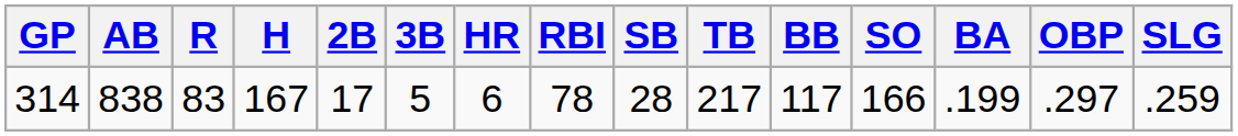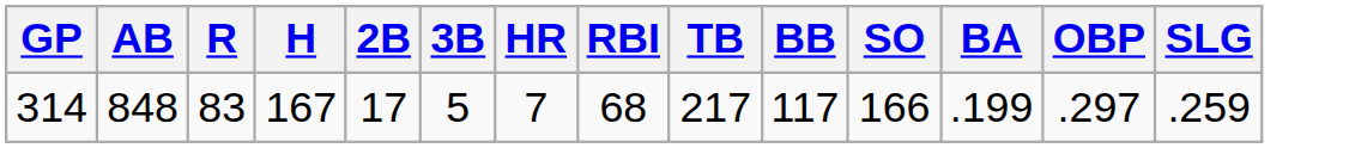 <table class="wikitable">
 <tr>
 <th><a href='#'>GP</a></th>
 <th><a href='#'>AB</a></th>
 <th><a href='#'>R</a></th>
 <th><a href='#'>H</a></th>
 <th><a href='#'>2B</a></th>
 <th><a href='#'>3B</a></th>
 <th><a href='#'>HR</a></th>
 <th><a href='#'>RBI</a></th>
-<th><a href='#'>SB</a></th>
 <th><a href='#'>TB</a></th>
 <th><a href='#'>BB</a></th>
 <th><a href='#'>SO</a></th>
 <th><a href='#'>BA</a></th>
 <th><a href='#'>OBP</a></th>
 <th><a href='#'>SLG</a></th>
 </tr>
 <tr align=center>
 <td>314</td>
-<td>838</td>
+<td>848</td>
 <td>83</td>
 <td>167</td>
 <td>17</td>
 <td>5</td>
-<td>6</td>
-<td>78</td>
-<td>28</td>
+<td>7</td>
+<td>68</td>
 <td>217</td>
 <td>117</td>
 <td>166</td>
 <td>.199</td>
 <td>.297</td>
 <td>.259</td>
 </tr>
 </table>
